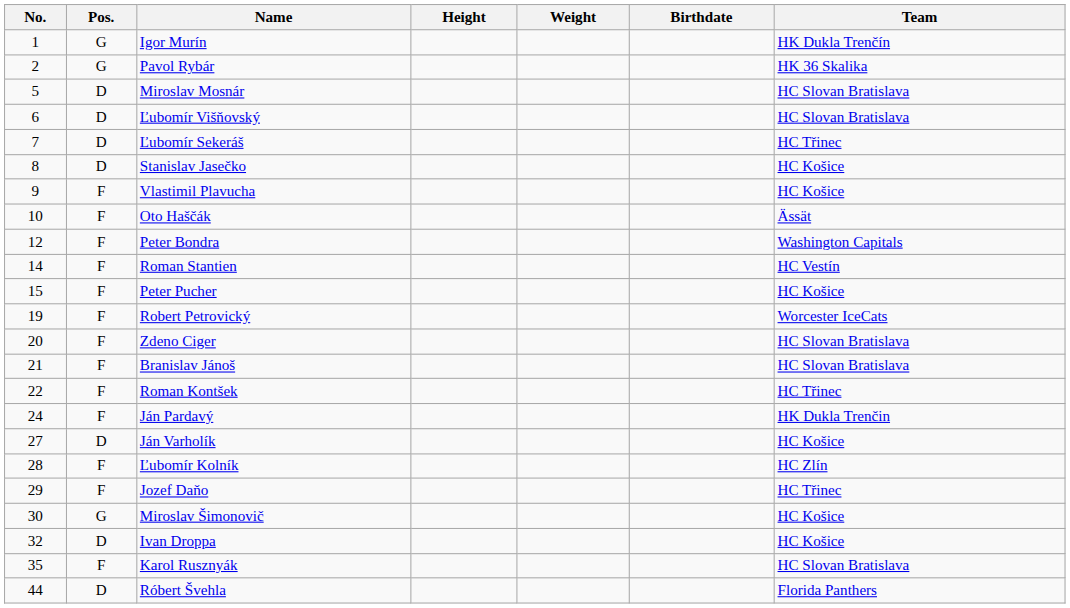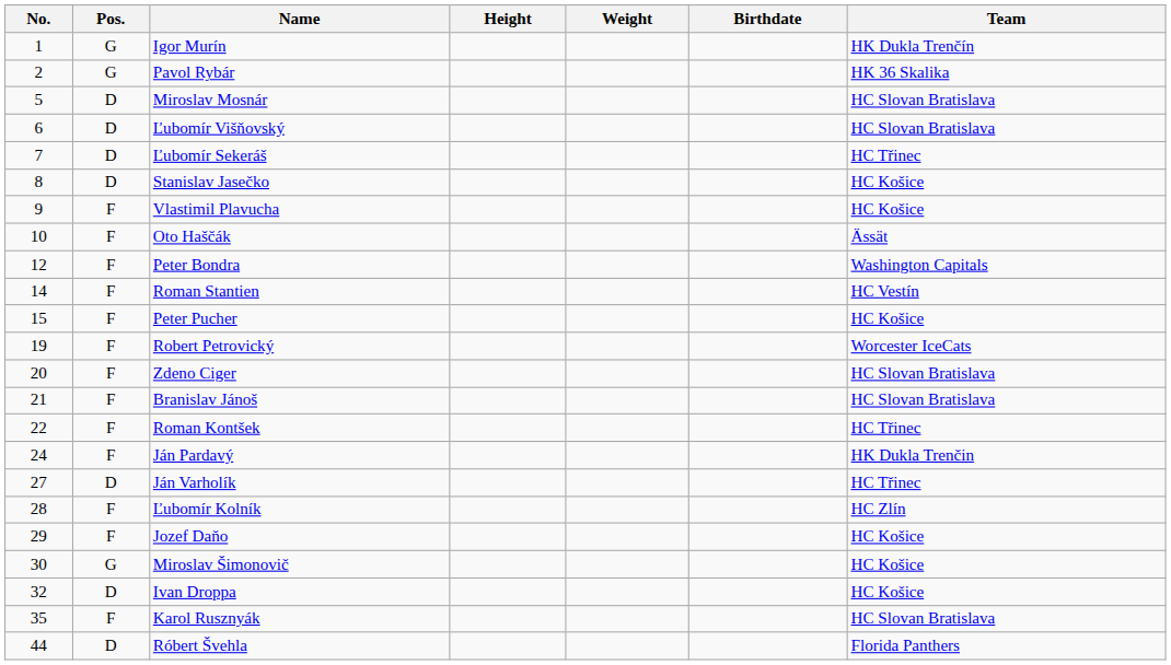 <table class="wikitable sortable" width="80%" style="font-size: 90%; text-align: center;">
 <tr>
 <th>No.</th>
 <th>Pos.</th>
 <th>Name</th>
 <th>Height</th>
 <th>Weight</th>
 <th>Birthdate</th>
 <th>Team</th>
 </tr>
 <tr>
 <td>1</td>
 <td>G</td>
 <td style="text-align:left;"><a href='#'>Igor Murín</a></td>
 <td></td>
 <td></td>
 <td style="text-align:right;"></td>
 <td style="text-align:left;"> <a href='#'>HK Dukla Trenčín</a></td>
 </tr>
 <tr>
 <td>2</td>
 <td>G</td>
 <td style="text-align:left;"><a href='#'>Pavol Rybár</a></td>
 <td></td>
 <td></td>
 <td style="text-align:right;"></td>
 <td style="text-align:left;"> <a href='#'>HK 36 Skalika</a></td>
 </tr>
 <tr>
 <td>5</td>
 <td>D</td>
 <td style="text-align:left;"><a href='#'>Miroslav Mosnár</a></td>
 <td></td>
 <td></td>
 <td style="text-align:right;"></td>
 <td style="text-align:left;"> <a href='#'>HC Slovan Bratislava</a></td>
 </tr>
 <tr>
 <td>6</td>
 <td>D</td>
 <td style="text-align:left;"><a href='#'>Ľubomír Višňovský</a></td>
 <td></td>
 <td></td>
 <td style="text-align:right;"></td>
 <td style="text-align:left;"> <a href='#'>HC Slovan Bratislava</a></td>
 </tr>
 <tr>
 <td>7</td>
 <td>D</td>
 <td style="text-align:left;"><a href='#'>Ľubomír Sekeráš</a></td>
 <td></td>
 <td></td>
 <td style="text-align:right;"></td>
 <td style="text-align:left;"> <a href='#'>HC Třinec</a></td>
 </tr>
 <tr>
 <td>8</td>
 <td>D</td>
 <td style="text-align:left;"><a href='#'>Stanislav Jasečko</a></td>
 <td></td>
 <td></td>
 <td style="text-align:right;"></td>
 <td style="text-align:left;"> <a href='#'>HC Košice</a></td>
 </tr>
 <tr>
 <td>9</td>
 <td>F</td>
 <td style="text-align:left;"><a href='#'>Vlastimil Plavucha</a></td>
 <td></td>
 <td></td>
 <td style="text-align:right;"></td>
 <td style="text-align:left;"> <a href='#'>HC Košice</a></td>
 </tr>
 <tr>
 <td>10</td>
 <td>F</td>
 <td style="text-align:left;"><a href='#'>Oto Haščák</a></td>
 <td></td>
 <td></td>
 <td style="text-align:right;"></td>
 <td style="text-align:left;"> <a href='#'>Ässät</a></td>
 </tr>
 <tr>
 <td>12</td>
 <td>F</td>
 <td style="text-align:left;"><a href='#'>Peter Bondra</a></td>
 <td></td>
 <td></td>
 <td style="text-align:right;"></td>
 <td style="text-align:left;"> <a href='#'>Washington Capitals</a></td>
 </tr>
 <tr>
 <td>14</td>
 <td>F</td>
 <td style="text-align:left;"><a href='#'>Roman Stantien</a></td>
 <td></td>
 <td></td>
 <td style="text-align:right;"></td>
 <td style="text-align:left;"> <a href='#'>HC Vestín</a></td>
 </tr>
 <tr>
 <td>15</td>
 <td>F</td>
 <td style="text-align:left;"><a href='#'>Peter Pucher</a></td>
 <td></td>
 <td></td>
 <td style="text-align:right;"></td>
 <td style="text-align:left;"> <a href='#'>HC Košice</a></td>
 </tr>
 <tr>
 <td>19</td>
 <td>F</td>
 <td style="text-align:left;"><a href='#'>Robert Petrovický</a></td>
 <td></td>
 <td></td>
 <td style="text-align:right;"></td>
 <td style="text-align:left;"> <a href='#'>Worcester IceCats</a></td>
 </tr>
 <tr>
 <td>20</td>
 <td>F</td>
 <td style="text-align:left;"><a href='#'>Zdeno Ciger</a></td>
 <td></td>
 <td></td>
 <td style="text-align:right;"></td>
 <td style="text-align:left;"> <a href='#'>HC Slovan Bratislava</a></td>
 </tr>
 <tr>
 <td>21</td>
 <td>F</td>
 <td style="text-align:left;"><a href='#'>Branislav Jánoš</a></td>
 <td></td>
 <td></td>
 <td style="text-align:right;"></td>
 <td style="text-align:left;"> <a href='#'>HC Slovan Bratislava</a></td>
 </tr>
 <tr>
 <td>22</td>
 <td>F</td>
 <td style="text-align:left;"><a href='#'>Roman Kontšek</a></td>
 <td></td>
 <td></td>
 <td style="text-align:right;"></td>
 <td style="text-align:left;"> <a href='#'>HC Třinec</a></td>
 </tr>
 <tr>
 <td>24</td>
 <td>F</td>
 <td style="text-align:left;"><a href='#'>Ján Pardavý</a></td>
 <td></td>
 <td></td>
 <td style="text-align:right;"></td>
 <td style="text-align:left;"> <a href='#'>HK Dukla Trenčin</a></td>
 </tr>
 <tr>
 <td>27</td>
 <td>D</td>
 <td style="text-align:left;"><a href='#'>Ján Varholík</a></td>
 <td></td>
 <td></td>
 <td style="text-align:right;"></td>
-<td style="text-align:left;"> <a href='#'>HC Košice</a></td>
+<td style="text-align:left;"> <a href='#'>HC Třinec</a></td>
 </tr>
 <tr>
 <td>28</td>
 <td>F</td>
 <td style="text-align:left;"><a href='#'>Ľubomír Kolník</a></td>
 <td></td>
 <td></td>
 <td style="text-align:right;"></td>
 <td style="text-align:left;"> <a href='#'>HC Zlín</a></td>
 </tr>
 <tr>
 <td>29</td>
 <td>F</td>
 <td style="text-align:left;"><a href='#'>Jozef Daňo</a></td>
 <td></td>
 <td></td>
 <td style="text-align:right;"></td>
-<td style="text-align:left;"> <a href='#'>HC Třinec</a></td>
+<td style="text-align:left;"> <a href='#'>HC Košice</a></td>
 </tr>
 <tr>
 <td>30</td>
 <td>G</td>
 <td style="text-align:left;"><a href='#'>Miroslav Šimonovič</a></td>
 <td></td>
 <td></td>
 <td style="text-align:right;"></td>
 <td style="text-align:left;"> <a href='#'>HC Košice</a></td>
 </tr>
 <tr>
 <td>32</td>
 <td>D</td>
 <td style="text-align:left;"><a href='#'>Ivan Droppa</a></td>
 <td></td>
 <td></td>
 <td style="text-align:right;"></td>
 <td style="text-align:left;"> <a href='#'>HC Košice</a></td>
 </tr>
 <tr>
 <td>35</td>
 <td>F</td>
 <td style="text-align:left;"><a href='#'>Karol Rusznyák</a></td>
 <td></td>
 <td></td>
 <td style="text-align:right;"></td>
 <td style="text-align:left;"> <a href='#'>HC Slovan Bratislava</a></td>
 </tr>
 <tr>
 <td>44</td>
 <td>D</td>
 <td style="text-align:left;"><a href='#'>Róbert Švehla</a></td>
 <td></td>
 <td></td>
 <td style="text-align:right;"></td>
 <td style="text-align:left;"> <a href='#'>Florida Panthers</a></td>
 </tr>
 </table>
